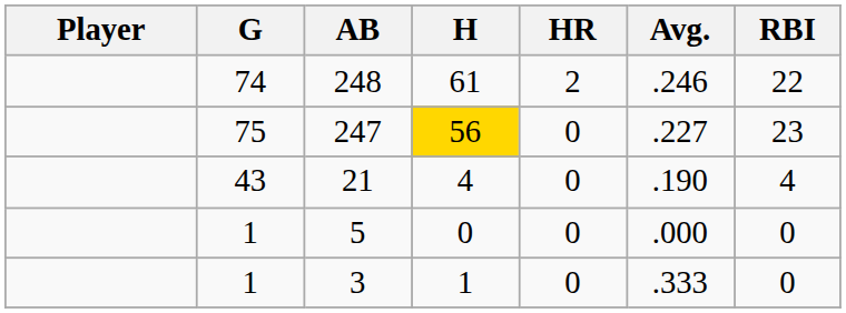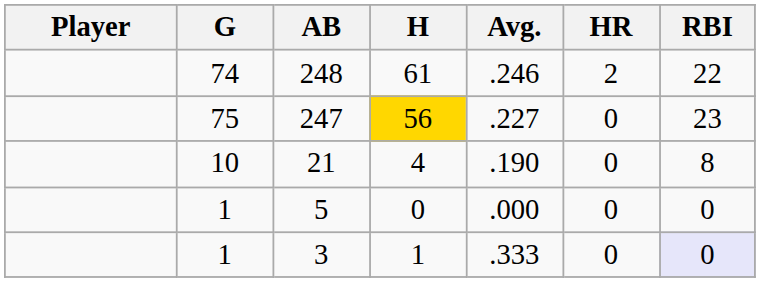 <table class="wikitable sortable">
 <tr>
 <th bgcolor="#DDDDFF" width="16%">Player</th>
 <th bgcolor="#DDDDFF" width="9%">G</th>
 <th bgcolor="#DDDDFF" width="9%">AB</th>
 <th bgcolor="#DDDDFF" width="9%">H</th>
+<th bgcolor="#DDDDFF" width="9%">Avg.</th>
 <th bgcolor="#DDDDFF" width="9%">HR</th>
-<th bgcolor="#DDDDFF" width="9%">Avg.</th>
 <th bgcolor="#DDDDFF" width="9%">RBI</th>
 </tr>
 <tr align="center">
 <td></td>
 <td>74</td>
 <td>248</td>
 <td>61</td>
+<td>.246</td>
 <td>2</td>
-<td>.246</td>
 <td>22</td>
 </tr>
 <tr align="center">
 <td></td>
 <td>75</td>
 <td>247</td>
 <td style="background: gold;">56</td>
+<td>.227</td>
 <td>0</td>
-<td>.227</td>
 <td>23</td>
 </tr>
 <tr align=center>
 <td></td>
-<td>43</td>
+<td>10</td>
 <td>21</td>
 <td>4</td>
+<td>.190</td>
 <td>0</td>
-<td>.190</td>
-<td>4</td>
+<td>8</td>
 </tr>
 <tr align="center">
 <td></td>
 <td>1</td>
 <td>5</td>
 <td>0</td>
+<td>.000</td>
 <td>0</td>
-<td>.000</td>
 <td>0</td>
 </tr>
 <tr align="center">
 <td></td>
 <td>1</td>
 <td>3</td>
 <td>1</td>
-<td>0</td>
 <td>.333</td>
 <td>0</td>
+<td style="background: lavender;">0</td>
 </tr>
 </table>
